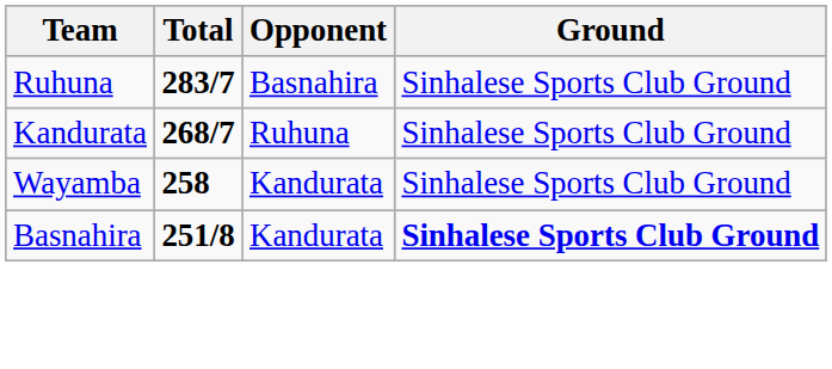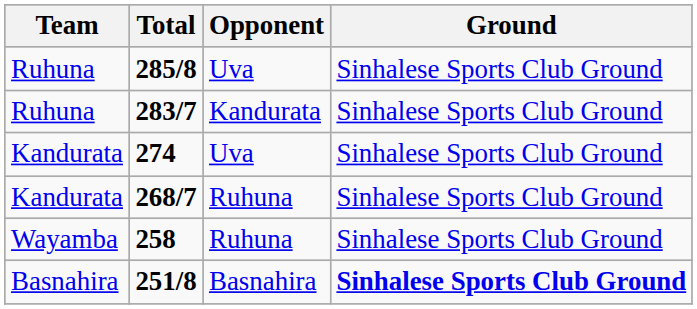 <table class="wikitable">
 <tr>
 <th>Team</th>
 <th>Total</th>
 <th>Opponent</th>
 <th>Ground</th>
 </tr>
 <tr>
 <td><a href='#'>Ruhuna</a></td>
+<td><strong>285/8</strong></td>
+<td><a href='#'>Uva</a></td>
+<td><a href='#'>Sinhalese Sports Club Ground</a></td>
+</tr>
+<tr>
+<td><a href='#'>Ruhuna</a></td>
 <td><strong>283/7</strong></td>
-<td><a href='#'>Basnahira</a></td>
+<td><a href='#'>Kandurata</a></td>
+<td><a href='#'>Sinhalese Sports Club Ground</a></td>
+</tr>
+<tr>
+<td><a href='#'>Kandurata</a></td>
+<td><strong>274</strong></td>
+<td><a href='#'>Uva</a></td>
 <td><a href='#'>Sinhalese Sports Club Ground</a></td>
 </tr>
 <tr>
 <td><a href='#'>Kandurata</a></td>
 <td><strong>268/7</strong></td>
 <td><a href='#'>Ruhuna</a></td>
 <td><a href='#'>Sinhalese Sports Club Ground</a></td>
 </tr>
 <tr>
 <td><a href='#'>Wayamba</a></td>
 <td><strong>258</strong></td>
-<td><a href='#'>Kandurata</a></td>
+<td><a href='#'>Ruhuna</a></td>
 <td><a href='#'>Sinhalese Sports Club Ground</a></td>
 </tr>
 <tr>
 <td><a href='#'>Basnahira</a></td>
 <td><strong>251/8</strong></td>
-<td><a href='#'>Kandurata</a></td>
+<td><a href='#'>Basnahira</a></td>
 <td><strong><a href='#'>Sinhalese Sports Club Ground</a></strong></td>
 </tr>
 </table>
